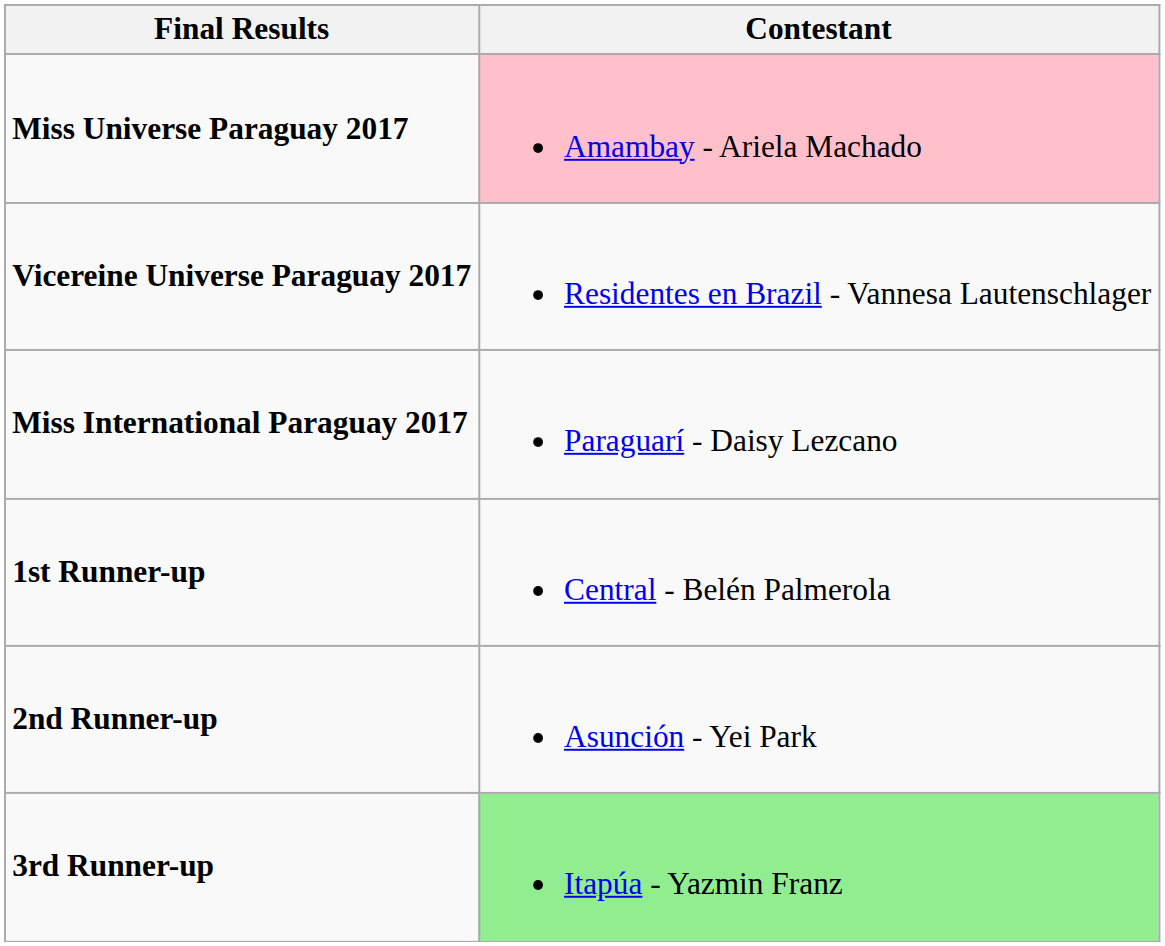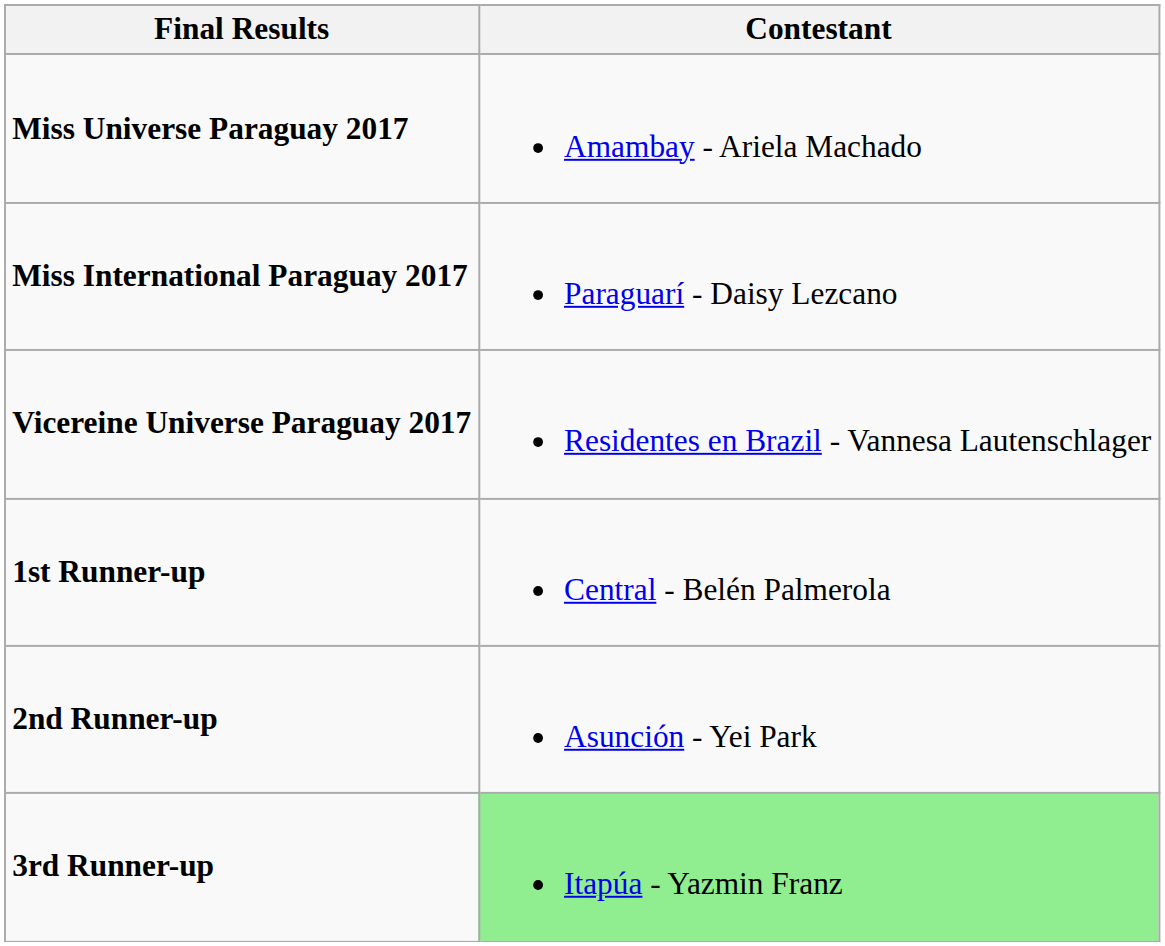 <table class="wikitable">
 <tr>
 <th>Final Results</th>
 <th>Contestant</th>
 </tr>
 <tr>
 <td><strong>Miss Universe Paraguay 2017</strong></td>
-<td style="background: pink;"><br><ul><li> <a href='#'>Amambay</a> - Ariela Machado</li></ul></td>
+<td><br><ul><li> <a href='#'>Amambay</a> - Ariela Machado</li></ul></td>
+</tr>
+<tr>
+<td><strong>Miss International Paraguay 2017</strong></td>
+<td><br><ul><li> <a href='#'>Paraguarí</a> - Daisy Lezcano</li></ul></td>
 </tr>
 <tr>
 <td><strong>Vicereine Universe Paraguay 2017</strong></td>
 <td><br><ul><li> <a href='#'>Residentes en Brazil</a> - Vannesa Lautenschlager</li></ul></td>
-</tr>
-<tr>
-<td><strong>Miss International Paraguay 2017</strong></td>
-<td><br><ul><li> <a href='#'>Paraguarí</a> - Daisy Lezcano</li></ul></td>
 </tr>
 <tr>
 <td><strong>1st Runner-up</strong></td>
 <td><br><ul><li> <a href='#'>Central</a> - Belén Palmerola</li></ul></td>
 </tr>
 <tr>
 <td><strong>2nd Runner-up</strong></td>
 <td><br><ul><li> <a href='#'>Asunción</a> - Yei Park</li></ul></td>
 </tr>
 <tr>
 <td><strong>3rd Runner-up</strong></td>
 <td style="background: lightgreen;"><br><ul><li> <a href='#'>Itapúa</a> - Yazmin Franz</li></ul></td>
 </tr>
 </table>
